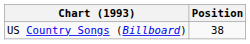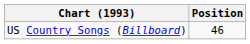 <table class="wikitable sortable">
 <tr>
 <th scope="col">Chart (1993)</th>
 <th scope="col">Position</th>
 </tr>
 <tr>
 <td>US <a href='#'>Country Songs</a> (<em><a href='#'>Billboard</a></em>)</td>
-<td align="center">38</td>
+<td align="center">46</td>
 </tr>
 </table>
